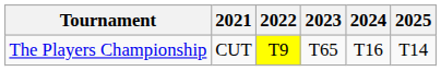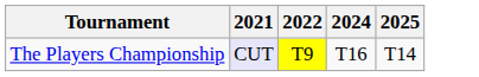 <table class="wikitable" style="font-size:95%;text-align:center;">
 <tr>
 <th>Tournament</th>
 <th>2021</th>
 <th>2022</th>
-<th>2023</th>
 <th>2024</th>
 <th>2025</th>
 </tr>
 <tr>
 <td align=left><a href='#'>The Players Championship</a></td>
-<td>CUT</td>
+<td style="background: lavender;">CUT</td>
 <td style="background:yellow;">T9</td>
-<td>T65</td>
 <td>T16</td>
 <td>T14</td>
 </tr>
 </table>
